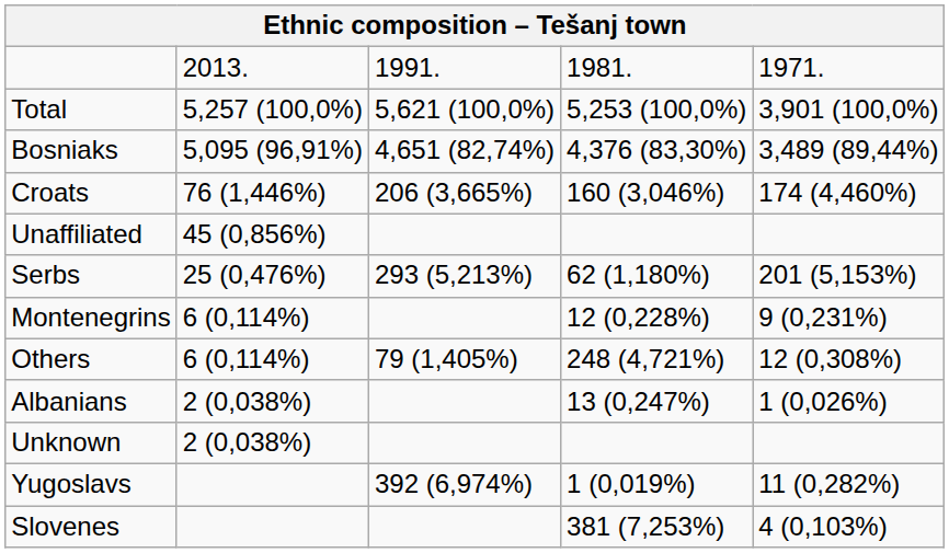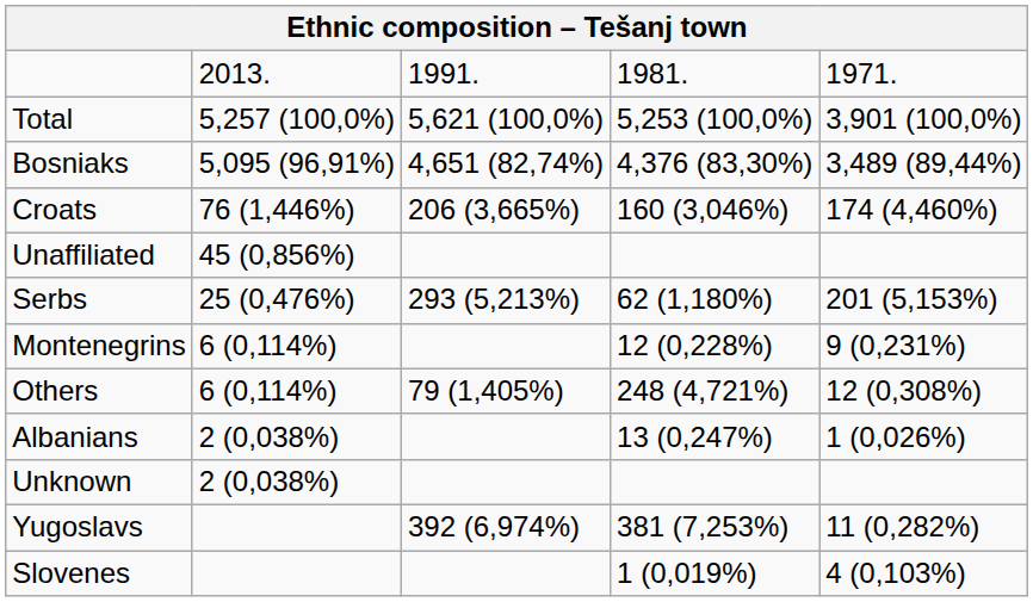 <table class="wikitable">
 <tr>
 <th colspan="8">Ethnic composition – Tešanj town</th>
 </tr>
 <tr>
 <td></td>
 <td>2013.</td>
 <td>1991.</td>
 <td>1981.</td>
 <td>1971.</td>
 </tr>
 <tr>
 <td>Total</td>
 <td>5,257 (100,0%)</td>
 <td>5,621 (100,0%)</td>
 <td>5,253 (100,0%)</td>
 <td>3,901 (100,0%)</td>
 </tr>
 <tr>
 <td>Bosniaks</td>
 <td>5,095 (96,91%)</td>
 <td>4,651 (82,74%)</td>
 <td>4,376 (83,30%)</td>
 <td>3,489 (89,44%)</td>
 </tr>
 <tr>
 <td>Croats</td>
 <td>76 (1,446%)</td>
 <td>206 (3,665%)</td>
 <td>160 (3,046%)</td>
 <td>174 (4,460%)</td>
 </tr>
 <tr>
 <td>Unaffiliated</td>
 <td>45 (0,856%)</td>
 <td></td>
 <td></td>
 <td></td>
 </tr>
 <tr>
 <td>Serbs</td>
 <td>25 (0,476%)</td>
 <td>293 (5,213%)</td>
 <td>62 (1,180%)</td>
 <td>201 (5,153%)</td>
 </tr>
 <tr>
 <td>Montenegrins</td>
 <td>6 (0,114%)</td>
 <td></td>
 <td>12 (0,228%)</td>
 <td>9 (0,231%)</td>
 </tr>
 <tr>
 <td>Others</td>
 <td>6 (0,114%)</td>
 <td>79 (1,405%)</td>
 <td>248 (4,721%)</td>
 <td>12 (0,308%)</td>
 </tr>
 <tr>
 <td>Albanians</td>
 <td>2 (0,038%)</td>
 <td></td>
 <td>13 (0,247%)</td>
 <td>1 (0,026%)</td>
 </tr>
 <tr>
 <td>Unknown</td>
 <td>2 (0,038%)</td>
 <td></td>
 <td></td>
 <td></td>
 </tr>
 <tr>
 <td>Yugoslavs</td>
 <td></td>
 <td>392 (6,974%)</td>
-<td>1 (0,019%)</td>
+<td>381 (7,253%)</td>
 <td>11 (0,282%)</td>
 </tr>
 <tr>
 <td>Slovenes</td>
 <td></td>
 <td></td>
-<td>381 (7,253%)</td>
+<td>1 (0,019%)</td>
 <td>4 (0,103%)</td>
 </tr>
 </table>
